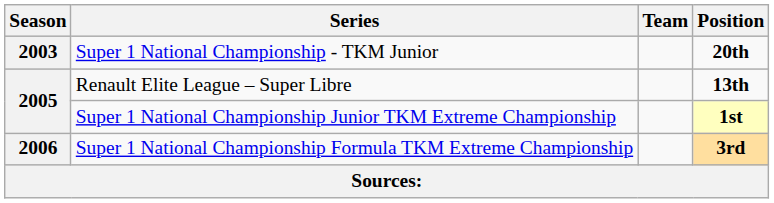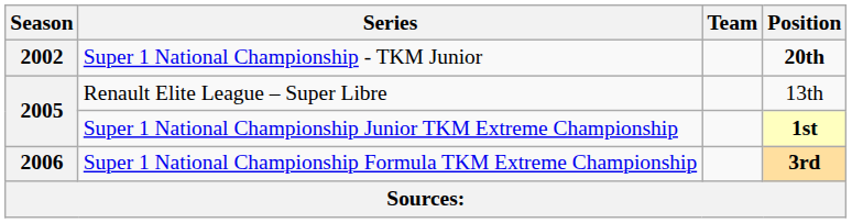 <table class="wikitable" style="font-size: 85%; text-align:center">
 <tr>
 <th>Season</th>
 <th>Series</th>
 <th>Team</th>
 <th>Position</th>
 </tr>
 <tr>
-<th>2003</th>
+<th>2002</th>
 <td align="left"><a href='#'>Super 1 National Championship</a> - TKM Junior</td>
 <td align="left"></td>
 <td style="background:#;"><strong>20th</strong></td>
 </tr>
 <tr>
 <th rowspan="2">2005</th>
 <td align="left">Renault Elite League – Super Libre</td>
 <td align="left"></td>
-<td style="background:#;"><strong>13th</strong></td>
+<td style="background:#;">13th</td>
 </tr>
 <tr>
 <td align="left"><a href='#'>Super 1 National Championship Junior TKM Extreme Championship</a></td>
 <td align="left"></td>
 <td style="background:#FFFFBF;"><strong>1st</strong></td>
 </tr>
 <tr>
 <th>2006</th>
 <td align="left"><a href='#'>Super 1 National Championship Formula TKM Extreme Championship</a></td>
 <td align="left"></td>
 <td style="background:#ffdf9f;"><strong>3rd</strong></td>
 </tr>
 <tr>
 <th colspan="4">Sources:</th>
 </tr>
 </table>
